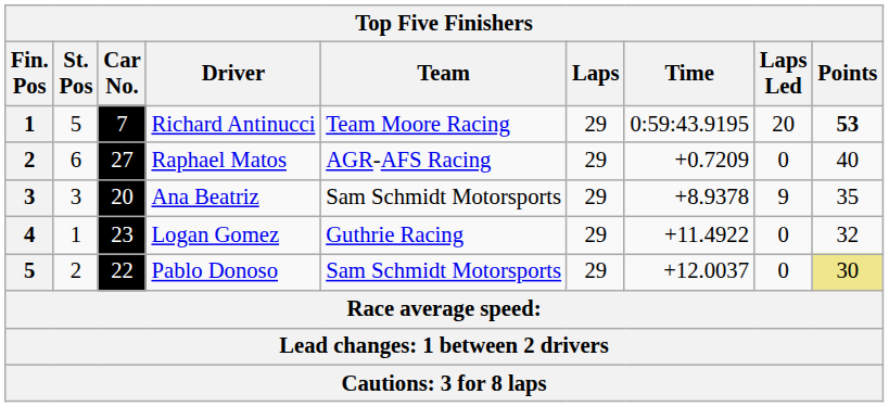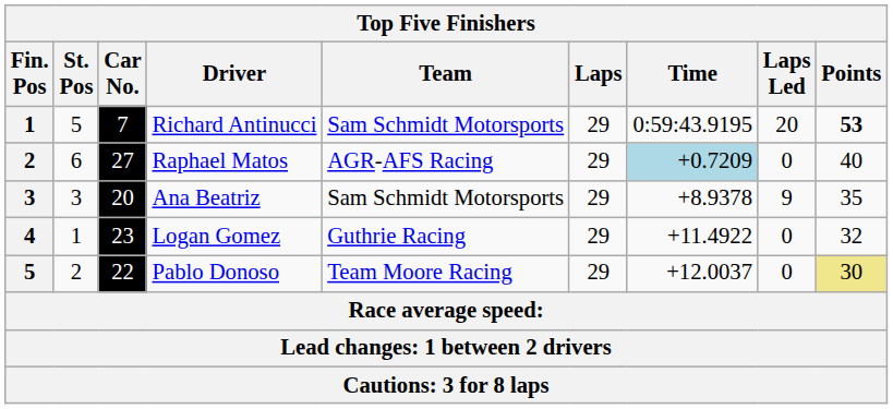 <table class="wikitable" style="font-size:85%;">
 <tr>
 <th colspan=9>Top Five Finishers</th>
 </tr>
 <tr>
 <th>Fin.<br>Pos</th>
 <th>St.<br>Pos</th>
 <th>Car<br>No.</th>
 <th>Driver</th>
 <th>Team</th>
 <th>Laps</th>
 <th>Time</th>
 <th>Laps<br>Led</th>
 <th>Points</th>
 </tr>
 <tr>
 <th>1</th>
 <td align=center>5</td>
 <td style="background:#000000; color:white;" align=center>7</td>
 <td> <a href='#'>Richard Antinucci</a></td>
-<td><a href='#'>Team Moore Racing</a></td>
+<td><a href='#'>Sam Schmidt Motorsports</a></td>
 <td align=center>29</td>
 <td align=right>0:59:43.9195</td>
 <td align=center>20</td>
 <td align=center><strong>53</strong></td>
 </tr>
 <tr>
 <th>2</th>
 <td align=center>6</td>
 <td style="background:#000000; color:white;" align=center>27</td>
 <td> <a href='#'>Raphael Matos</a></td>
 <td><a href='#'>AGR</a>-<a href='#'>AFS Racing</a></td>
 <td align=center>29</td>
-<td align=right>+0.7209</td>
+<td align=right style="background: lightblue;">+0.7209</td>
 <td align=center>0</td>
 <td align=center>40</td>
 </tr>
 <tr>
 <th>3</th>
 <td align=center>3</td>
 <td style="background:#000000; color:white;" align=center>20</td>
 <td> <a href='#'>Ana Beatriz</a></td>
 <td>Sam Schmidt Motorsports</td>
 <td align=center>29</td>
 <td align=right>+8.9378</td>
 <td align=center>9</td>
 <td align=center>35</td>
 </tr>
 <tr>
 <th>4</th>
 <td align=center>1</td>
 <td style="background:#000000; color:white;" align=center>23</td>
 <td> <a href='#'>Logan Gomez</a></td>
 <td><a href='#'>Guthrie Racing</a></td>
 <td align=center>29</td>
 <td align=right>+11.4922</td>
 <td align=center>0</td>
 <td align=center>32</td>
 </tr>
 <tr>
 <th>5</th>
 <td align=center>2</td>
 <td style="background:#000000; color:white;" align=center>22</td>
 <td> <a href='#'>Pablo Donoso</a></td>
-<td><a href='#'>Sam Schmidt Motorsports</a></td>
+<td><a href='#'>Team Moore Racing</a></td>
 <td align=center>29</td>
 <td align=right>+12.0037</td>
 <td align=center>0</td>
 <td align=center style="background: khaki;">30</td>
 </tr>
 <tr>
 <th colspan=9>Race average speed: </th>
 </tr>
 <tr>
 <th colspan=9>Lead changes: 1 between 2 drivers</th>
 </tr>
 <tr>
 <th colspan=9>Cautions: 3 for 8 laps</th>
 </tr>
 </table>
